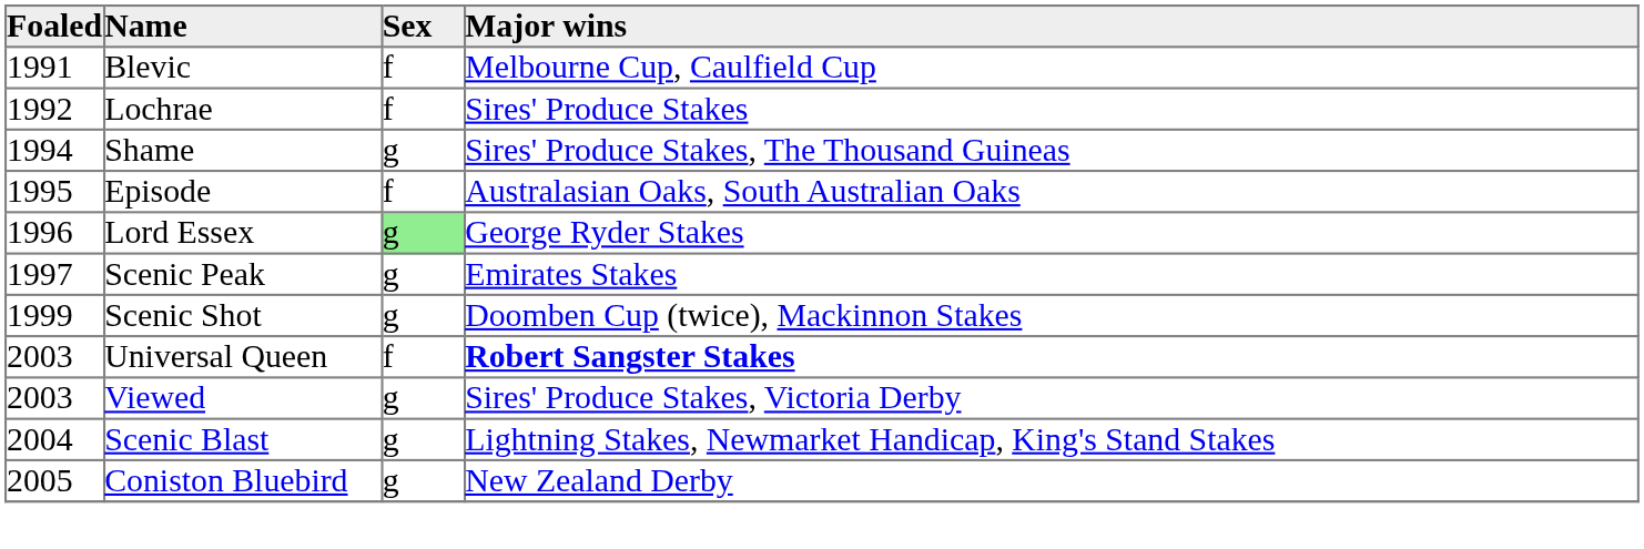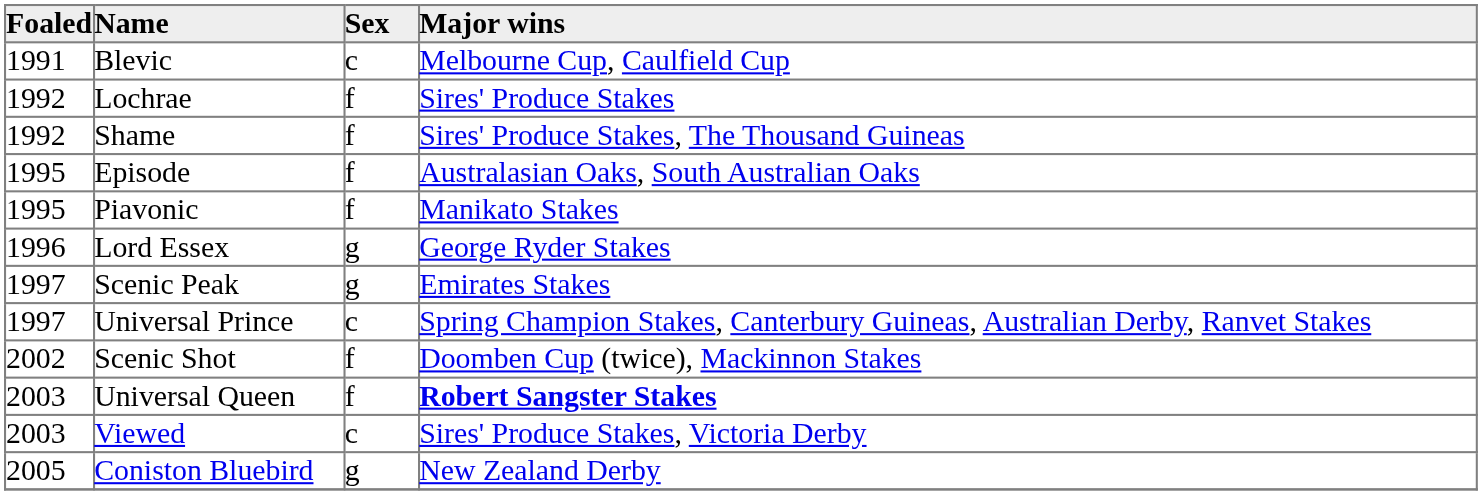 <table border="1" cellpadding="0" style="border-collapse: collapse; font-size:90%">
 <tr bgcolor="#eeeeee">
 <td width="35px"><strong>Foaled</strong></td>
 <td width="120px"><strong>Name</strong></td>
 <td width="35px"><strong>Sex</strong></td>
 <td width="510px"><strong>Major wins</strong></td>
 </tr>
 <tr>
 <td>1991</td>
 <td>Blevic</td>
-<td>f</td>
+<td>c</td>
 <td><a href='#'>Melbourne Cup</a>, <a href='#'>Caulfield Cup</a></td>
 </tr>
 <tr>
 <td>1992</td>
 <td>Lochrae</td>
 <td>f</td>
 <td><a href='#'>Sires' Produce Stakes</a></td>
 </tr>
 <tr>
-<td>1994</td>
+<td>1992</td>
 <td>Shame</td>
-<td>g</td>
+<td>f</td>
 <td><a href='#'>Sires' Produce Stakes</a>, <a href='#'>The Thousand Guineas</a></td>
 </tr>
 <tr>
 <td>1995</td>
 <td>Episode</td>
 <td>f</td>
 <td><a href='#'>Australasian Oaks</a>, <a href='#'>South Australian Oaks</a></td>
 </tr>
 <tr>
+<td>1995</td>
+<td>Piavonic</td>
+<td>f</td>
+<td><a href='#'>Manikato Stakes</a></td>
+</tr>
+<tr>
 <td>1996</td>
 <td>Lord Essex</td>
-<td style="background: lightgreen;">g</td>
+<td>g</td>
 <td><a href='#'>George Ryder Stakes</a></td>
 </tr>
 <tr>
 <td>1997</td>
 <td>Scenic Peak</td>
 <td>g</td>
 <td><a href='#'>Emirates Stakes</a></td>
 </tr>
 <tr>
-<td>1999</td>
+<td>1997</td>
+<td>Universal Prince</td>
+<td>c</td>
+<td><a href='#'>Spring Champion Stakes</a>, <a href='#'>Canterbury Guineas</a>, <a href='#'>Australian Derby</a>, <a href='#'>Ranvet Stakes</a></td>
+</tr>
+<tr>
+<td>2002</td>
 <td>Scenic Shot</td>
-<td>g</td>
+<td>f</td>
 <td><a href='#'>Doomben Cup</a> (twice), <a href='#'>Mackinnon Stakes</a></td>
 </tr>
 <tr>
 <td>2003</td>
 <td>Universal Queen</td>
 <td>f</td>
 <td><strong><a href='#'>Robert Sangster Stakes</a></strong></td>
 </tr>
 <tr>
 <td>2003</td>
 <td><a href='#'>Viewed</a></td>
-<td>g</td>
+<td>c</td>
 <td><a href='#'>Sires' Produce Stakes</a>, <a href='#'>Victoria Derby</a></td>
-</tr>
-<tr>
-<td>2004</td>
-<td><a href='#'>Scenic Blast</a></td>
-<td>g</td>
-<td><a href='#'>Lightning Stakes</a>, <a href='#'>Newmarket Handicap</a>, <a href='#'>King's Stand Stakes</a></td>
 </tr>
 <tr>
 <td>2005</td>
 <td><a href='#'>Coniston Bluebird</a></td>
 <td>g</td>
 <td><a href='#'>New Zealand Derby</a></td>
 </tr>
 <tr>
 </tr>
 </table>
